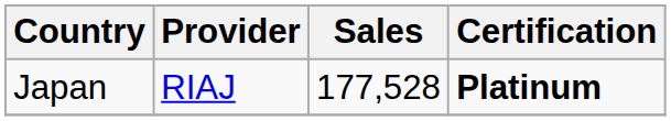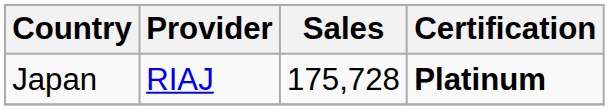 <table class="wikitable" border="1">
 <tr>
 <th>Country</th>
 <th>Provider</th>
 <th>Sales</th>
 <th>Certification</th>
 </tr>
 <tr>
 <td>Japan</td>
 <td><a href='#'>RIAJ</a></td>
-<td>177,528</td>
+<td>175,728</td>
 <td><strong>Platinum</strong></td>
 </tr>
 <tr>
 </tr>
 </table>
